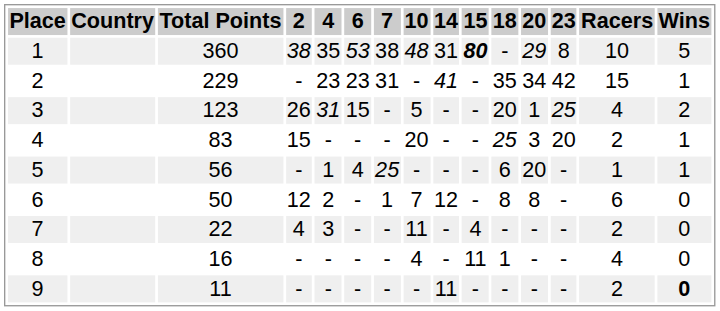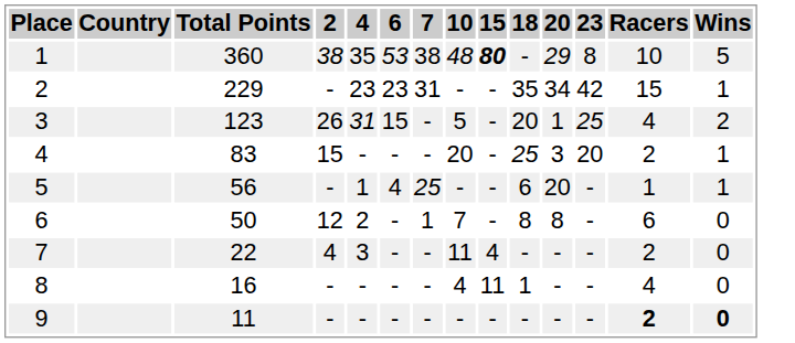 <table border="0" style="border: 1px solid #999; background-color:#FFFFFF; text-align:center">
 <tr align="center" bgcolor="#CCCCCC">
 <th>Place</th>
 <th>Country</th>
 <th>Total Points</th>
 <th>2</th>
 <th>4</th>
 <th>6</th>
 <th>7</th>
 <th>10</th>
-<th>14</th>
 <th>15</th>
 <th>18</th>
 <th>20</th>
 <th>23</th>
 <th>Racers</th>
 <th>Wins</th>
 </tr>
 <tr bgcolor="#EFEFEF">
 <td>1</td>
 <td align="left"></td>
 <td>360</td>
 <td><em>38</em></td>
 <td>35</td>
 <td><em>53</em></td>
 <td>38</td>
 <td><em>48</em></td>
-<td>31</td>
 <td><strong><em>80</em></strong></td>
 <td>-</td>
 <td><em>29</em></td>
 <td>8</td>
 <td>10</td>
 <td>5</td>
 </tr>
 <tr>
 <td>2</td>
 <td align="left"></td>
 <td>229</td>
 <td>-</td>
 <td>23</td>
 <td>23</td>
 <td>31</td>
 <td>-</td>
-<td><em>41</em></td>
 <td>-</td>
 <td>35</td>
 <td>34</td>
 <td>42</td>
 <td>15</td>
 <td>1</td>
 </tr>
 <tr bgcolor="#EFEFEF">
 <td>3</td>
 <td align="left"></td>
 <td>123</td>
 <td>26</td>
 <td><em>31</em></td>
 <td>15</td>
 <td>-</td>
 <td>5</td>
 <td>-</td>
-<td>-</td>
 <td>20</td>
 <td>1</td>
 <td><em>25</em></td>
 <td>4</td>
 <td>2</td>
 </tr>
 <tr>
 <td>4</td>
 <td align="left"></td>
 <td>83</td>
 <td>15</td>
 <td>-</td>
 <td>-</td>
 <td>-</td>
 <td>20</td>
-<td>-</td>
 <td>-</td>
 <td><em>25</em></td>
 <td>3</td>
 <td>20</td>
 <td>2</td>
 <td>1</td>
 </tr>
 <tr bgcolor="#EFEFEF">
 <td>5</td>
 <td align="left"></td>
 <td>56</td>
 <td>-</td>
 <td>1</td>
 <td>4</td>
 <td><em>25</em></td>
 <td>-</td>
 <td>-</td>
-<td>-</td>
 <td>6</td>
 <td>20</td>
 <td>-</td>
 <td>1</td>
 <td>1</td>
 </tr>
 <tr>
 <td>6</td>
 <td align="left"></td>
 <td>50</td>
 <td>12</td>
 <td>2</td>
 <td>-</td>
 <td>1</td>
 <td>7</td>
-<td>12</td>
 <td>-</td>
 <td>8</td>
 <td>8</td>
 <td>-</td>
 <td>6</td>
 <td>0</td>
 </tr>
 <tr bgcolor="#EFEFEF">
 <td>7</td>
 <td align="left"></td>
 <td>22</td>
 <td>4</td>
 <td>3</td>
 <td>-</td>
 <td>-</td>
 <td>11</td>
-<td>-</td>
 <td>4</td>
 <td>-</td>
 <td>-</td>
 <td>-</td>
 <td>2</td>
 <td>0</td>
 </tr>
 <tr>
 <td>8</td>
 <td align="left"></td>
 <td>16</td>
 <td>-</td>
 <td>-</td>
 <td>-</td>
 <td>-</td>
 <td>4</td>
-<td>-</td>
 <td>11</td>
 <td>1</td>
 <td>-</td>
 <td>-</td>
 <td>4</td>
 <td>0</td>
 </tr>
 <tr bgcolor="#EFEFEF">
 <td>9</td>
 <td align="left"></td>
 <td>11</td>
 <td>-</td>
 <td>-</td>
 <td>-</td>
 <td>-</td>
 <td>-</td>
-<td>11</td>
 <td>-</td>
 <td>-</td>
 <td>-</td>
 <td>-</td>
-<td>2</td>
+<td><strong>2</strong></td>
 <td><strong>0</strong></td>
 </tr>
 </table>
